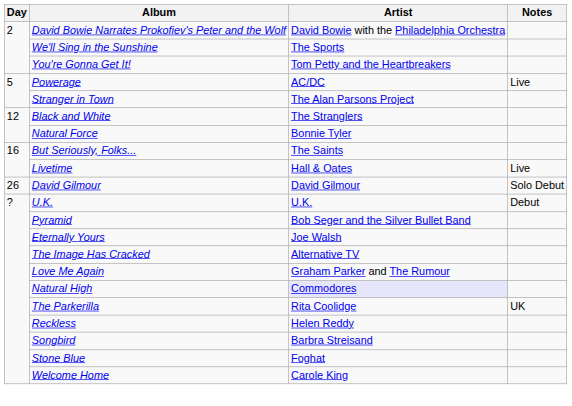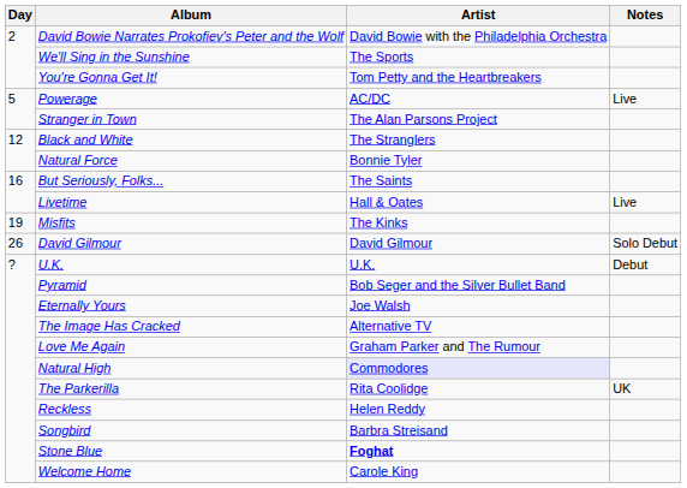 <table class="wikitable">
 <tr>
 <th>Day</th>
 <th>Album</th>
 <th>Artist</th>
 <th>Notes</th>
 </tr>
 <tr>
 <td rowspan="3" valign="top">2</td>
 <td><em><a href='#'>David Bowie Narrates Prokofiev's Peter and the Wolf</a></em></td>
 <td><a href='#'>David Bowie</a> with the <a href='#'>Philadelphia Orchestra</a></td>
 <td></td>
 </tr>
 <tr>
 <td><em><a href='#'>We'll Sing in the Sunshine</a></em></td>
 <td><a href='#'>The Sports</a></td>
 <td></td>
 </tr>
 <tr>
 <td><em><a href='#'>You're Gonna Get It!</a></em></td>
 <td><a href='#'>Tom Petty and the Heartbreakers</a></td>
 <td></td>
 </tr>
 <tr>
 <td rowspan="2" valign="top">5</td>
 <td><em><a href='#'>Powerage</a></em></td>
 <td><a href='#'>AC/DC</a></td>
 <td>Live</td>
 </tr>
 <tr>
 <td><em><a href='#'>Stranger in Town</a></em></td>
 <td><a href='#'>The Alan Parsons Project</a></td>
 <td></td>
 </tr>
 <tr>
 <td rowspan="2" valign="top">12</td>
 <td><em><a href='#'>Black and White</a></em></td>
 <td><a href='#'>The Stranglers</a></td>
 <td></td>
 </tr>
 <tr>
 <td><em><a href='#'>Natural Force</a></em></td>
 <td><a href='#'>Bonnie Tyler</a></td>
 <td></td>
 </tr>
 <tr>
 <td rowspan="2" valign="top">16</td>
 <td><em><a href='#'>But Seriously, Folks...</a></em></td>
 <td><a href='#'>The Saints</a></td>
 <td></td>
 </tr>
 <tr>
 <td><em><a href='#'>Livetime</a></em></td>
 <td><a href='#'>Hall & Oates</a></td>
 <td>Live</td>
 </tr>
 <tr>
+<td valign="top">19</td>
+<td><em><a href='#'>Misfits</a></em></td>
+<td><a href='#'>The Kinks</a></td>
+<td></td>
+</tr>
+<tr>
 <td rowspan="1" valign="top">26</td>
 <td><em><a href='#'>David Gilmour</a></em></td>
 <td><a href='#'>David Gilmour</a></td>
 <td>Solo Debut</td>
 </tr>
 <tr>
 <td rowspan="11" valign="top">?</td>
 <td><em><a href='#'>U.K.</a></em></td>
 <td><a href='#'>U.K.</a></td>
 <td>Debut</td>
 </tr>
 <tr>
 <td><em><a href='#'>Pyramid</a></em></td>
 <td><a href='#'>Bob Seger and the Silver Bullet Band</a></td>
 <td></td>
 </tr>
 <tr>
 <td><em><a href='#'>Eternally Yours</a></em></td>
 <td><a href='#'>Joe Walsh</a></td>
 <td></td>
 </tr>
 <tr>
 <td><em><a href='#'>The Image Has Cracked</a></em></td>
 <td><a href='#'>Alternative TV</a></td>
 <td></td>
 </tr>
 <tr>
 <td><em><a href='#'>Love Me Again</a></em></td>
 <td><a href='#'>Graham Parker</a> and <a href='#'>The Rumour</a></td>
 <td></td>
 </tr>
 <tr>
 <td><em><a href='#'>Natural High</a></em></td>
 <td style="background: lavender;"><a href='#'>Commodores</a></td>
 <td></td>
 </tr>
 <tr>
 <td><em><a href='#'>The Parkerilla</a></em></td>
 <td><a href='#'>Rita Coolidge</a></td>
 <td>UK</td>
 </tr>
 <tr>
 <td><em><a href='#'>Reckless</a></em></td>
 <td><a href='#'>Helen Reddy</a></td>
 <td></td>
 </tr>
 <tr>
 <td><em><a href='#'>Songbird</a></em></td>
 <td><a href='#'>Barbra Streisand</a></td>
 <td></td>
 </tr>
 <tr>
 <td><em><a href='#'>Stone Blue</a></em></td>
-<td><a href='#'>Foghat</a></td>
+<td><strong><a href='#'>Foghat</a></strong></td>
 <td></td>
 </tr>
 <tr>
 <td><em><a href='#'>Welcome Home</a></em></td>
 <td><a href='#'>Carole King</a></td>
 <td></td>
 </tr>
 </table>
